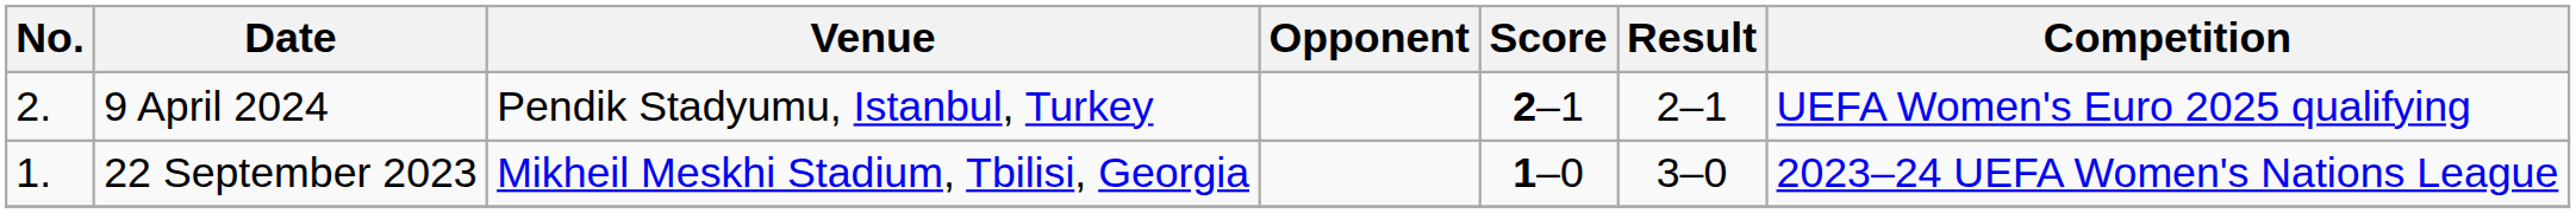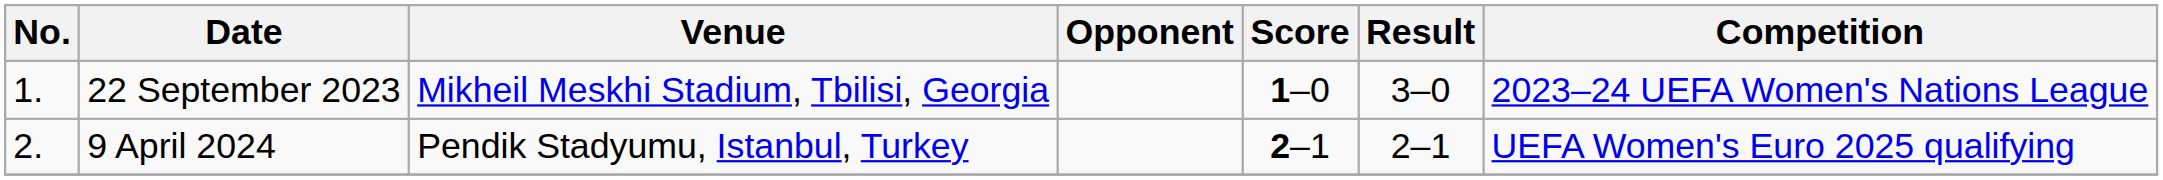 <table class="wikitable">
 <tr>
 <th>No.</th>
 <th>Date</th>
 <th>Venue</th>
 <th>Opponent</th>
 <th>Score</th>
 <th>Result</th>
 <th>Competition</th>
 </tr>
 <tr>
+<td>1.</td>
+<td>22 September 2023</td>
+<td><a href='#'>Mikheil Meskhi Stadium</a>, <a href='#'>Tbilisi</a>, <a href='#'>Georgia</a></td>
+<td></td>
+<td align=center><strong>1</strong>–0</td>
+<td align=center>3–0</td>
+<td><a href='#'>2023–24 UEFA Women's Nations League</a></td>
+</tr>
+<tr>
 <td>2.</td>
 <td>9 April 2024</td>
 <td>Pendik Stadyumu, <a href='#'>Istanbul</a>, <a href='#'>Turkey</a></td>
 <td></td>
 <td align=center><strong>2</strong>–1</td>
 <td align=center>2–1</td>
 <td><a href='#'>UEFA Women's Euro 2025 qualifying</a></td>
 </tr>
 <tr>
-<td>1.</td>
-<td>22 September 2023</td>
-<td><a href='#'>Mikheil Meskhi Stadium</a>, <a href='#'>Tbilisi</a>, <a href='#'>Georgia</a></td>
-<td></td>
-<td align=center><strong>1</strong>–0</td>
-<td align=center>3–0</td>
-<td><a href='#'>2023–24 UEFA Women's Nations League</a></td>
-</tr>
-<tr>
 </tr>
 </table>
